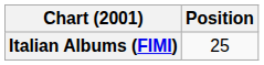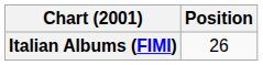 <table class="wikitable sortable plainrowheaders" style="text-align:center;">
 <tr>
 <th>Chart (2001)</th>
 <th>Position</th>
 </tr>
 <tr>
 <th scope="row">Italian Albums (<a href='#'>FIMI</a>)</th>
-<td align="center">25</td>
+<td align="center">26</td>
 </tr>
 </table>
